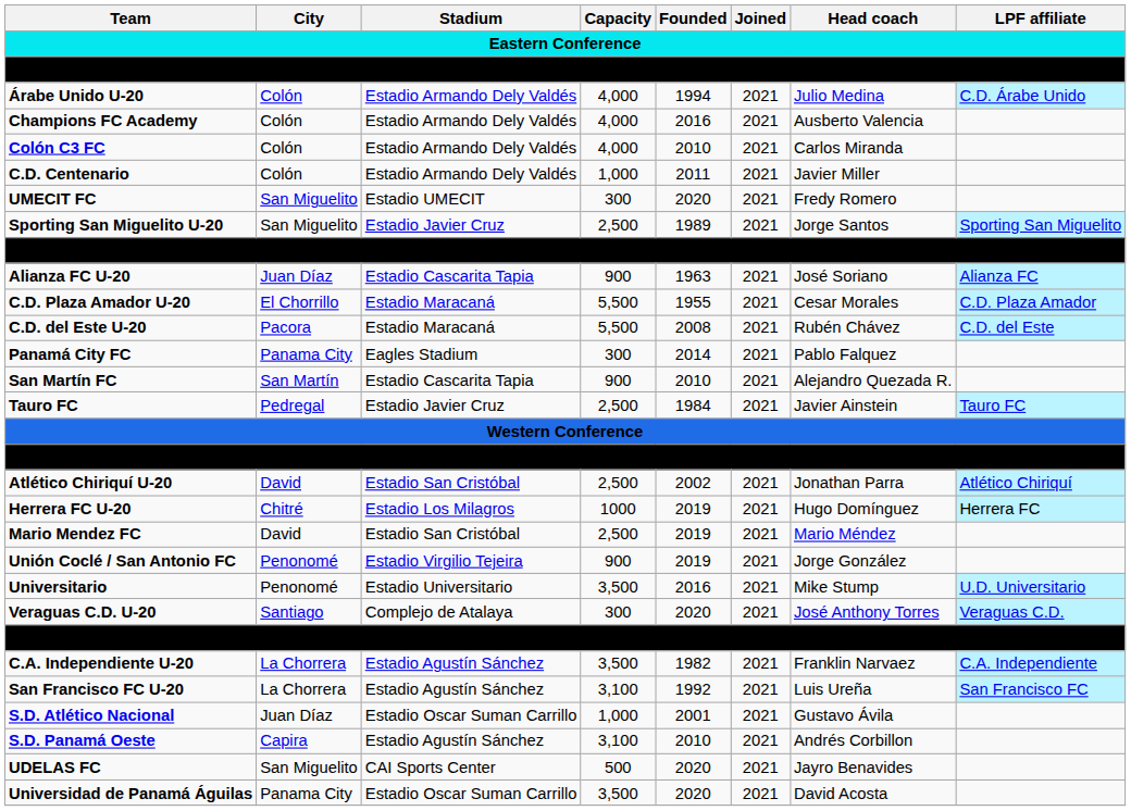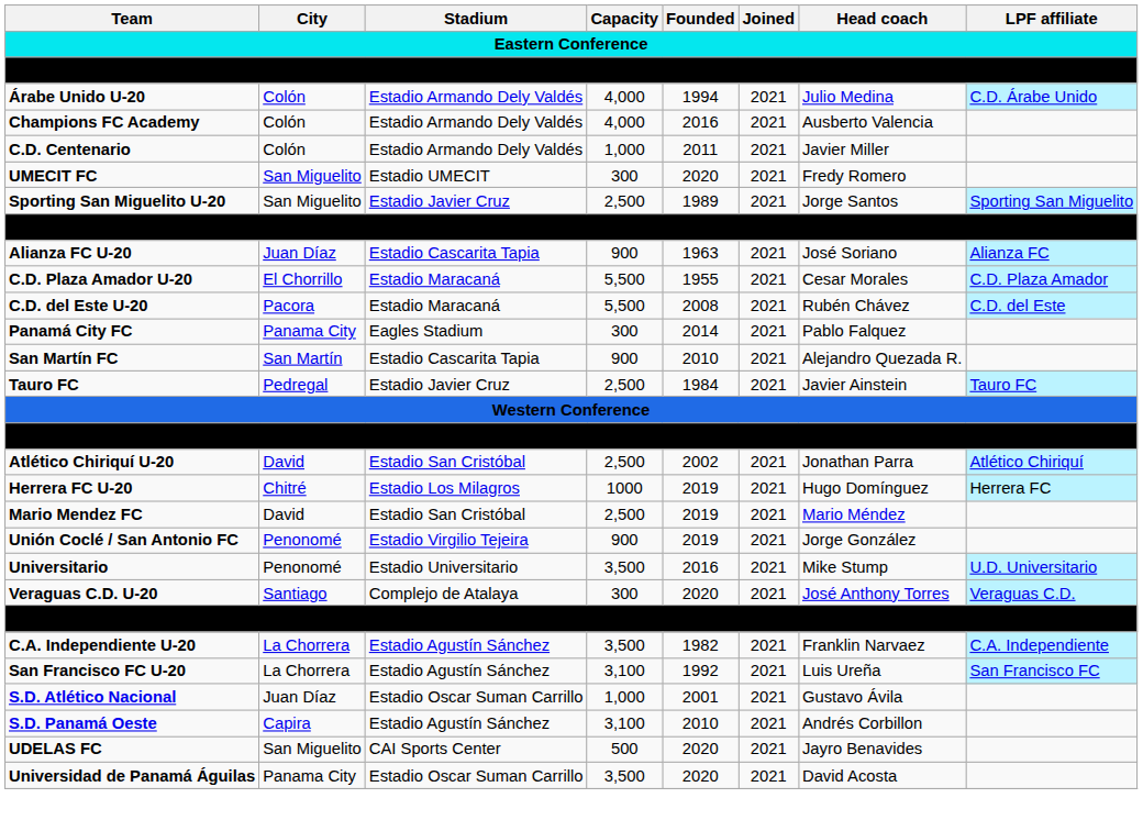 <table class="wikitable sortable" style="text-align:left; font-size:88%">
 <tr>
 <th style="background:">Team</th>
 <th style="background:">City</th>
 <th style="background:">Stadium</th>
 <th style="background:">Capacity</th>
 <th style="background:">Founded</th>
 <th style="background:">Joined</th>
 <th style="background:">Head coach</th>
 <th style="background:">LPF affiliate</th>
 </tr>
 <tr>
 <th colspan="8" style="background:#04E7EE;"><span>Eastern Conference</span></th>
 </tr>
 <tr>
 <th colspan="8" style="background:#000000;"><span>Zona Norte</span></th>
 </tr>
 <tr>
 <td><strong>Árabe Unido U-20</strong></td>
 <td><a href='#'>Colón</a></td>
 <td><a href='#'>Estadio Armando Dely Valdés</a></td>
 <td style="text-align:center;">4,000</td>
 <td style="text-align:center;">1994</td>
 <td style="text-align:center;">2021</td>
 <td> <a href='#'>Julio Medina</a></td>
 <td bgcolor=BBF3FF><a href='#'>C.D. Árabe Unido</a></td>
 </tr>
 <tr>
 <td><strong>Champions FC Academy</strong></td>
 <td>Colón</td>
 <td>Estadio Armando Dely Valdés</td>
 <td style="text-align:center;">4,000</td>
 <td style="text-align:center;">2016</td>
 <td style="text-align:center;">2021</td>
 <td> Ausberto Valencia</td>
-<td></td>
-</tr>
-<tr>
-<td><strong><a href='#'>Colón C3 FC</a></strong></td>
-<td>Colón</td>
-<td>Estadio Armando Dely Valdés</td>
-<td style="text-align:center;">4,000</td>
-<td style="text-align:center;">2010</td>
-<td style="text-align:center;">2021</td>
-<td> Carlos Miranda</td>
 <td></td>
 </tr>
 <tr>
 <td><strong>C.D. Centenario</strong></td>
 <td>Colón</td>
 <td>Estadio Armando Dely Valdés</td>
 <td style="text-align:center;">1,000</td>
 <td style="text-align:center;">2011</td>
 <td style="text-align:center;">2021</td>
 <td> Javier Miller</td>
 <td></td>
 </tr>
 <tr>
 <td><strong>UMECIT FC</strong></td>
 <td><a href='#'>San Miguelito</a></td>
 <td>Estadio UMECIT</td>
 <td style="text-align:center;">300</td>
 <td style="text-align:center;">2020</td>
 <td style="text-align:center;">2021</td>
 <td> Fredy Romero</td>
 <td></td>
 </tr>
 <tr>
 <td><strong>Sporting San Miguelito U-20</strong></td>
 <td>San Miguelito</td>
 <td><a href='#'>Estadio Javier Cruz</a></td>
 <td style="text-align:center;">2,500</td>
 <td style="text-align:center;">1989</td>
 <td style="text-align:center;">2021</td>
 <td> Jorge Santos</td>
 <td bgcolor=BBF3FF><a href='#'>Sporting San Miguelito</a></td>
 </tr>
 <tr>
 <th colspan="8" style="background:#000000;"><span>Zona Sur</span></th>
 </tr>
 <tr>
 <td><strong>Alianza FC U-20</strong></td>
 <td><a href='#'>Juan Díaz</a></td>
 <td><a href='#'>Estadio Cascarita Tapia</a></td>
 <td style="text-align:center;">900</td>
 <td style="text-align:center;">1963</td>
 <td style="text-align:center;">2021</td>
 <td> José Soriano</td>
 <td bgcolor=BBF3FF><a href='#'>Alianza FC</a></td>
 </tr>
 <tr>
 <td><strong>C.D. Plaza Amador U-20</strong></td>
 <td><a href='#'>El Chorrillo</a></td>
 <td><a href='#'>Estadio Maracaná</a></td>
 <td style="text-align:center;">5,500</td>
 <td style="text-align:center;">1955</td>
 <td style="text-align:center;">2021</td>
 <td> Cesar Morales</td>
 <td bgcolor=BBF3FF><a href='#'>C.D. Plaza Amador</a></td>
 </tr>
 <tr>
 <td><strong>C.D. del Este U-20</strong></td>
 <td><a href='#'>Pacora</a></td>
 <td>Estadio Maracaná</td>
 <td style="text-align:center;">5,500</td>
 <td style="text-align:center;">2008</td>
 <td style="text-align:center;">2021</td>
 <td> Rubén Chávez</td>
 <td bgcolor=BBF3FF><a href='#'>C.D. del Este</a></td>
 </tr>
 <tr>
 <td><strong>Panamá City FC</strong></td>
 <td><a href='#'>Panama City</a></td>
 <td>Eagles Stadium</td>
 <td style="text-align:center;">300</td>
 <td style="text-align:center;">2014</td>
 <td style="text-align:center;">2021</td>
 <td> Pablo Falquez</td>
 <td></td>
 </tr>
 <tr>
 <td><strong>San Martín FC</strong></td>
 <td><a href='#'>San Martín</a></td>
 <td>Estadio Cascarita Tapia</td>
 <td style="text-align:center;">900</td>
 <td style="text-align:center;">2010</td>
 <td style="text-align:center;">2021</td>
 <td> Alejandro Quezada R.</td>
 <td></td>
 </tr>
 <tr>
 <td><strong>Tauro FC</strong></td>
 <td><a href='#'>Pedregal</a></td>
 <td>Estadio Javier Cruz</td>
 <td style="text-align:center;">2,500</td>
 <td style="text-align:center;">1984</td>
 <td style="text-align:center;">2021</td>
 <td> Javier Ainstein</td>
 <td bgcolor=BBF3FF><a href='#'>Tauro FC</a></td>
 </tr>
 <tr>
 <th colspan="8" style="background:#206BE6;" Western Conference><span>Western Conference</span></th>
 </tr>
 <tr>
 <th colspan="8" style="background:#000000;"><span>Zona Norte</span></th>
 </tr>
 <tr>
 <td><strong>Atlético Chiriquí U-20</strong></td>
 <td><a href='#'>David</a></td>
 <td><a href='#'>Estadio San Cristóbal</a></td>
 <td style="text-align:center;">2,500</td>
 <td style="text-align:center;">2002</td>
 <td style="text-align:center;">2021</td>
 <td> Jonathan Parra</td>
 <td bgcolor=BBF3FF><a href='#'>Atlético Chiriquí</a></td>
 </tr>
 <tr>
 <td><strong>Herrera FC U-20</strong></td>
 <td><a href='#'>Chitré</a></td>
 <td><a href='#'>Estadio Los Milagros</a></td>
 <td style="text-align:center;">1000</td>
 <td style="text-align:center;">2019</td>
 <td style="text-align:center;">2021</td>
 <td> Hugo Domínguez</td>
 <td bgcolor=BBF3FF>Herrera FC</td>
 </tr>
 <tr>
 <td><strong>Mario Mendez FC</strong></td>
 <td>David</td>
 <td>Estadio San Cristóbal</td>
 <td style="text-align:center;">2,500</td>
 <td style="text-align:center;">2019</td>
 <td style="text-align:center;">2021</td>
 <td> <a href='#'>Mario Méndez</a></td>
 <td></td>
 </tr>
 <tr>
 <td><strong>Unión Coclé / San Antonio FC</strong></td>
 <td><a href='#'>Penonomé</a></td>
 <td><a href='#'>Estadio Virgilio Tejeira</a></td>
 <td style="text-align:center;">900</td>
 <td style="text-align:center;">2019</td>
 <td style="text-align:center;">2021</td>
 <td> Jorge González</td>
 <td></td>
 </tr>
 <tr>
 <td><strong>Universitario</strong></td>
 <td>Penonomé</td>
 <td>Estadio Universitario</td>
 <td style="text-align:center;">3,500</td>
 <td style="text-align:center;">2016</td>
 <td style="text-align:center;">2021</td>
 <td> Mike Stump</td>
 <td bgcolor=BBF3FF><a href='#'>U.D. Universitario</a></td>
 </tr>
 <tr>
 <td><strong>Veraguas C.D. U-20</strong></td>
 <td><a href='#'>Santiago</a></td>
 <td>Complejo de Atalaya</td>
 <td style="text-align:center;">300</td>
 <td style="text-align:center;">2020</td>
 <td style="text-align:center;">2021</td>
 <td> <a href='#'>José Anthony Torres</a></td>
 <td bgcolor=BBF3FF><a href='#'>Veraguas C.D.</a></td>
 </tr>
 <tr>
 <th colspan="8" style="background:#000000;"><span>Zona Sur</span></th>
 </tr>
 <tr>
 <td><strong>C.A. Independiente U-20</strong></td>
 <td><a href='#'>La Chorrera</a></td>
 <td><a href='#'>Estadio Agustín Sánchez</a></td>
 <td style="text-align:center;">3,500</td>
 <td style="text-align:center;">1982</td>
 <td style="text-align:center;">2021</td>
 <td> Franklin Narvaez</td>
 <td bgcolor=BBF3FF><a href='#'>C.A. Independiente</a></td>
 </tr>
 <tr>
 <td><strong>San Francisco FC U-20</strong></td>
 <td>La Chorrera</td>
 <td>Estadio Agustín Sánchez</td>
 <td style="text-align:center;">3,100</td>
 <td style="text-align:center;">1992</td>
 <td style="text-align:center;">2021</td>
 <td> Luis Ureña</td>
 <td bgcolor=BBF3FF><a href='#'>San Francisco FC</a></td>
 </tr>
 <tr>
 <td><strong><a href='#'>S.D. Atlético Nacional</a></strong></td>
 <td>Juan Díaz</td>
 <td>Estadio Oscar Suman Carrillo</td>
 <td style="text-align:center;">1,000</td>
 <td style="text-align:center;">2001</td>
 <td style="text-align:center;">2021</td>
 <td> Gustavo Ávila</td>
 <td></td>
 </tr>
 <tr>
 <td><strong><a href='#'>S.D. Panamá Oeste</a></strong></td>
 <td><a href='#'>Capira</a></td>
 <td>Estadio Agustín Sánchez</td>
 <td style="text-align:center;">3,100</td>
 <td style="text-align:center;">2010</td>
 <td style="text-align:center;">2021</td>
 <td> Andrés Corbillon</td>
 <td></td>
 </tr>
 <tr>
 <td><strong>UDELAS FC</strong></td>
 <td>San Miguelito</td>
 <td>CAI Sports Center</td>
 <td style="text-align:center;">500</td>
 <td style="text-align:center;">2020</td>
 <td style="text-align:center;">2021</td>
 <td> Jayro Benavides</td>
 <td></td>
 </tr>
 <tr>
 <td><strong>Universidad de Panamá Águilas</strong></td>
 <td>Panama City</td>
 <td>Estadio Oscar Suman Carrillo</td>
 <td style="text-align:center;">3,500</td>
 <td style="text-align:center;">2020</td>
 <td style="text-align:center;">2021</td>
 <td> David Acosta</td>
 <td></td>
 </tr>
 <tr>
 </tr>
 </table>
